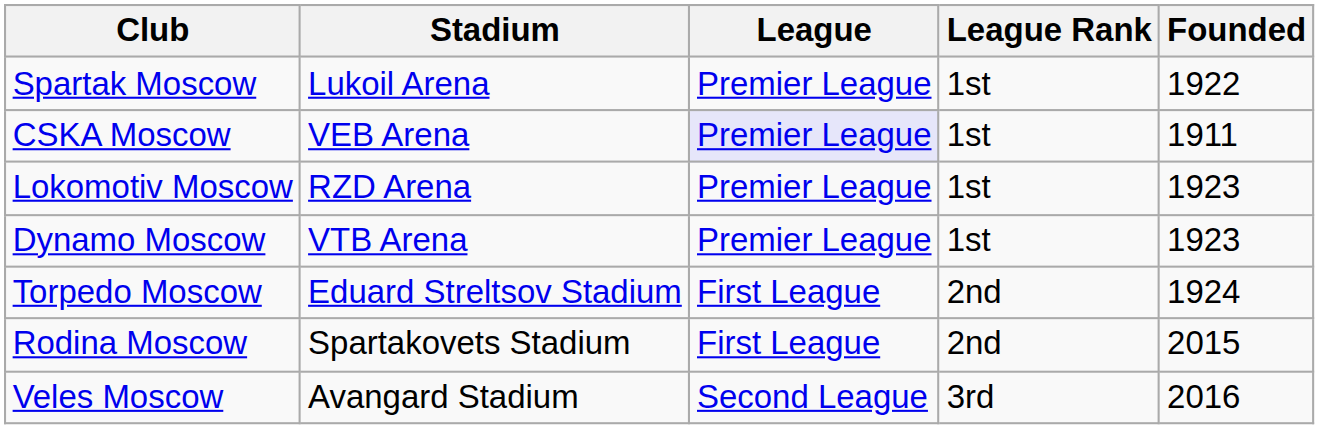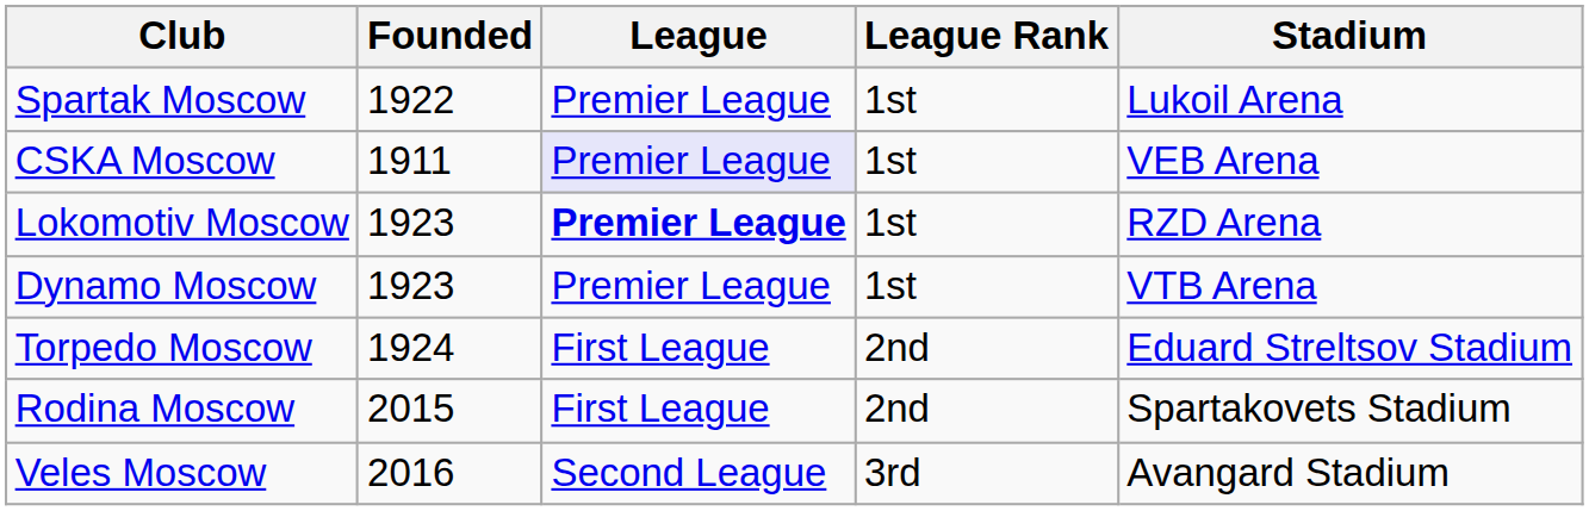 <table class="wikitable">
 <tr>
 <th>Club</th>
-<th>Stadium</th>
+<th>Founded</th>
 <th>League</th>
 <th>League Rank</th>
-<th>Founded</th>
+<th>Stadium</th>
 </tr>
 <tr>
 <td><a href='#'>Spartak Moscow</a></td>
-<td><a href='#'>Lukoil Arena</a></td>
+<td>1922</td>
 <td><a href='#'>Premier League</a></td>
 <td>1st</td>
-<td>1922</td>
+<td><a href='#'>Lukoil Arena</a></td>
 </tr>
 <tr>
 <td><a href='#'>CSKA Moscow</a></td>
-<td><a href='#'>VEB Arena</a></td>
+<td>1911</td>
 <td style="background: lavender;"><a href='#'>Premier League</a></td>
 <td>1st</td>
-<td>1911</td>
+<td><a href='#'>VEB Arena</a></td>
 </tr>
 <tr>
 <td><a href='#'>Lokomotiv Moscow</a></td>
+<td>1923</td>
+<td><strong><a href='#'>Premier League</a></strong></td>
+<td>1st</td>
 <td><a href='#'>RZD Arena</a></td>
-<td><a href='#'>Premier League</a></td>
-<td>1st</td>
-<td>1923</td>
 </tr>
 <tr>
 <td><a href='#'>Dynamo Moscow</a></td>
-<td><a href='#'>VTB Arena</a></td>
+<td>1923</td>
 <td><a href='#'>Premier League</a></td>
 <td>1st</td>
-<td>1923</td>
+<td><a href='#'>VTB Arena</a></td>
 </tr>
 <tr>
 <td><a href='#'>Torpedo Moscow</a></td>
-<td><a href='#'>Eduard Streltsov Stadium</a></td>
+<td>1924</td>
 <td><a href='#'>First League</a></td>
 <td>2nd</td>
-<td>1924</td>
+<td><a href='#'>Eduard Streltsov Stadium</a></td>
 </tr>
 <tr>
 <td><a href='#'>Rodina Moscow</a></td>
-<td>Spartakovets Stadium</td>
+<td>2015</td>
 <td><a href='#'>First League</a></td>
 <td>2nd</td>
-<td>2015</td>
+<td>Spartakovets Stadium</td>
 </tr>
 <tr>
 <td><a href='#'>Veles Moscow</a></td>
-<td>Avangard Stadium</td>
+<td>2016</td>
 <td><a href='#'>Second League</a></td>
 <td>3rd</td>
-<td>2016</td>
+<td>Avangard Stadium</td>
 </tr>
 </table>
